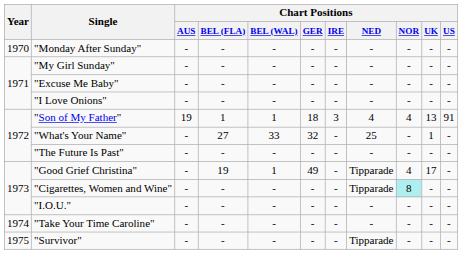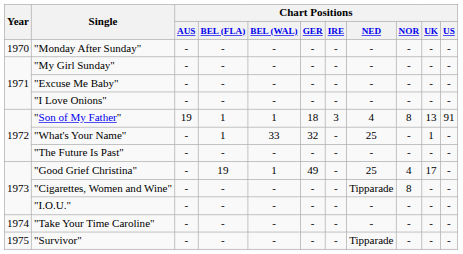 <table class="wikitable">
 <tr>
 <th rowspan="2">Year</th>
 <th rowspan="2">Single</th>
 <th colspan="9">Chart Positions</th>
 </tr>
 <tr>
 <th><small><a href='#'>AUS</a></small></th>
 <th><small><a href='#'>BEL (FLA)</a></small></th>
 <th><small><a href='#'>BEL (WAL)</a></small></th>
 <th><small><a href='#'>GER</a></small></th>
 <th><small><a href='#'>IRE</a></small></th>
 <th><small><a href='#'>NED</a></small></th>
 <th><small><a href='#'>NOR</a></small></th>
 <th><small><a href='#'>UK</a></small></th>
 <th><small><a href='#'>US</a></small></th>
 </tr>
 <tr>
 <td>1970</td>
 <td>"Monday After Sunday"</td>
 <td style="text-align:center;">-</td>
 <td style="text-align:center;">-</td>
 <td style="text-align:center;">-</td>
 <td style="text-align:center;">-</td>
 <td style="text-align:center;">-</td>
 <td style="text-align:center;">-</td>
 <td style="text-align:center;">-</td>
 <td style="text-align:center;">-</td>
 <td style="text-align:center;">-</td>
 </tr>
 <tr>
 <td rowspan="3">1971</td>
 <td>"My Girl Sunday"</td>
 <td style="text-align:center;">-</td>
 <td style="text-align:center;">-</td>
 <td style="text-align:center;">-</td>
 <td style="text-align:center;">-</td>
 <td style="text-align:center;">-</td>
 <td style="text-align:center;">-</td>
 <td style="text-align:center;">-</td>
 <td style="text-align:center;">-</td>
 <td style="text-align:center;">-</td>
 </tr>
 <tr>
 <td>"Excuse Me Baby"</td>
 <td style="text-align:center;">-</td>
 <td style="text-align:center;">-</td>
 <td style="text-align:center;">-</td>
 <td style="text-align:center;">-</td>
 <td style="text-align:center;">-</td>
 <td style="text-align:center;">-</td>
 <td style="text-align:center;">-</td>
 <td style="text-align:center;">-</td>
 <td style="text-align:center;">-</td>
 </tr>
 <tr>
 <td>"I Love Onions"</td>
 <td style="text-align:center;">-</td>
 <td style="text-align:center;">-</td>
 <td style="text-align:center;">-</td>
 <td style="text-align:center;">-</td>
 <td style="text-align:center;">-</td>
 <td style="text-align:center;">-</td>
 <td style="text-align:center;">-</td>
 <td style="text-align:center;">-</td>
 <td style="text-align:center;">-</td>
 </tr>
 <tr>
 <td rowspan="3">1972</td>
 <td>"<a href='#'>Son of My Father</a>"</td>
 <td style="text-align:center;">19</td>
 <td style="text-align:center;">1</td>
 <td style="text-align:center;">1</td>
 <td style="text-align:center;">18</td>
 <td style="text-align:center;">3</td>
 <td style="text-align:center;">4</td>
-<td style="text-align:center;">4</td>
+<td style="text-align:center;">8</td>
 <td style="text-align:center;">13</td>
 <td style="text-align:center;">91</td>
 </tr>
 <tr>
 <td>"What's Your Name"</td>
 <td style="text-align:center;">-</td>
-<td style="text-align:center;">27</td>
+<td style="text-align:center;">1</td>
 <td style="text-align:center;">33</td>
 <td style="text-align:center;">32</td>
 <td style="text-align:center;">-</td>
 <td style="text-align:center;">25</td>
 <td style="text-align:center;">-</td>
 <td style="text-align:center;">1</td>
 <td style="text-align:center;">-</td>
 </tr>
 <tr>
 <td>"The Future Is Past"</td>
 <td style="text-align:center;">-</td>
 <td style="text-align:center;">-</td>
 <td style="text-align:center;">-</td>
 <td style="text-align:center;">-</td>
 <td style="text-align:center;">-</td>
 <td style="text-align:center;">-</td>
 <td style="text-align:center;">-</td>
 <td style="text-align:center;">-</td>
 <td style="text-align:center;">-</td>
 </tr>
 <tr>
 <td rowspan="3">1973</td>
 <td>"Good Grief Christina"</td>
 <td style="text-align:center;">-</td>
 <td style="text-align:center;">19</td>
 <td style="text-align:center;">1</td>
 <td style="text-align:center;">49</td>
 <td style="text-align:center;">-</td>
-<td style="text-align:center;">Tipparade</td>
+<td style="text-align:center;">25</td>
 <td style="text-align:center;">4</td>
 <td style="text-align:center;">17</td>
 <td style="text-align:center;">-</td>
 </tr>
 <tr>
 <td>"Cigarettes, Women and Wine"</td>
 <td style="text-align:center;">-</td>
 <td style="text-align:center;">-</td>
 <td style="text-align:center;">-</td>
 <td style="text-align:center;">-</td>
 <td style="text-align:center;">-</td>
 <td style="text-align:center;">Tipparade</td>
-<td style="background: paleturquoise; text-align:center;">8</td>
+<td style="text-align:center;">8</td>
 <td style="text-align:center;">-</td>
 <td style="text-align:center;">-</td>
 </tr>
 <tr>
 <td>"I.O.U."</td>
 <td style="text-align:center;">-</td>
 <td style="text-align:center;">-</td>
 <td style="text-align:center;">-</td>
 <td style="text-align:center;">-</td>
 <td style="text-align:center;">-</td>
 <td style="text-align:center;">-</td>
 <td style="text-align:center;">-</td>
 <td style="text-align:center;">-</td>
 <td style="text-align:center;">-</td>
 </tr>
 <tr>
 <td>1974</td>
 <td>"Take Your Time Caroline"</td>
 <td style="text-align:center;">-</td>
 <td style="text-align:center;">-</td>
 <td style="text-align:center;">-</td>
 <td style="text-align:center;">-</td>
 <td style="text-align:center;">-</td>
 <td style="text-align:center;">-</td>
 <td style="text-align:center;">-</td>
 <td style="text-align:center;">-</td>
 <td style="text-align:center;">-</td>
 </tr>
 <tr>
 <td>1975</td>
 <td>"Survivor"</td>
 <td style="text-align:center;">-</td>
 <td style="text-align:center;">-</td>
 <td style="text-align:center;">-</td>
 <td style="text-align:center;">-</td>
 <td style="text-align:center;">-</td>
 <td style="text-align:center;">Tipparade</td>
 <td style="text-align:center;">-</td>
 <td style="text-align:center;">-</td>
 <td style="text-align:center;">-</td>
 </tr>
 </table>
